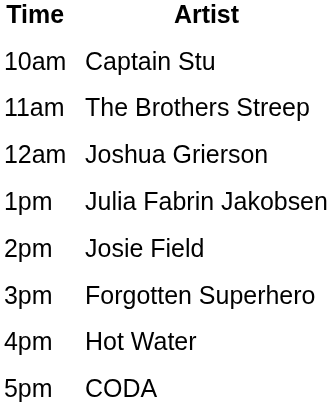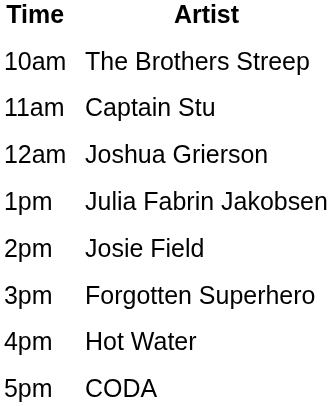 <table border="0" cellpadding="5">
 <tr>
 <th>Time</th>
 <th>Artist</th>
 </tr>
 <tr>
 <td>10am</td>
-<td>Captain Stu</td>
+<td>The Brothers Streep</td>
 </tr>
 <tr>
 <td>11am</td>
-<td>The Brothers Streep</td>
+<td>Captain Stu</td>
 </tr>
 <tr>
 <td>12am</td>
 <td>Joshua Grierson</td>
 </tr>
 <tr>
 <td>1pm</td>
 <td>Julia Fabrin Jakobsen</td>
 </tr>
 <tr>
 <td>2pm</td>
 <td>Josie Field</td>
 </tr>
 <tr>
 <td>3pm</td>
 <td>Forgotten Superhero</td>
 </tr>
 <tr>
 <td>4pm</td>
 <td>Hot Water</td>
 </tr>
 <tr>
 <td>5pm</td>
 <td>CODA</td>
 </tr>
 </table>
